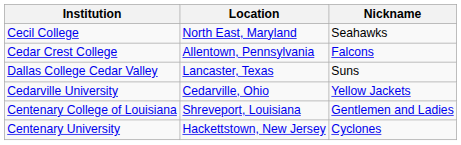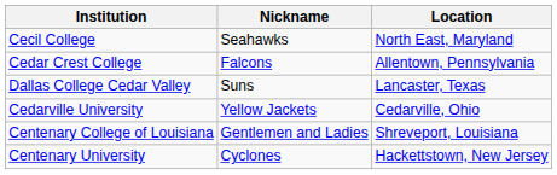 <table class="wikitable">
 <tr>
 <th>Institution</th>
+<th>Nickname</th>
 <th>Location</th>
-<th>Nickname</th>
 </tr>
 <tr>
 <td><a href='#'>Cecil College</a></td>
+<td>Seahawks</td>
 <td><a href='#'>North East, Maryland</a></td>
-<td>Seahawks</td>
 </tr>
 <tr>
 <td><a href='#'>Cedar Crest College</a></td>
+<td><a href='#'>Falcons</a></td>
 <td><a href='#'>Allentown, Pennsylvania</a></td>
-<td><a href='#'>Falcons</a></td>
 </tr>
 <tr>
 <td><a href='#'>Dallas College Cedar Valley</a></td>
+<td>Suns</td>
 <td><a href='#'>Lancaster, Texas</a></td>
-<td>Suns</td>
 </tr>
 <tr>
 <td><a href='#'>Cedarville University</a></td>
+<td><a href='#'>Yellow Jackets</a></td>
 <td><a href='#'>Cedarville, Ohio</a></td>
-<td><a href='#'>Yellow Jackets</a></td>
 </tr>
 <tr>
 <td><a href='#'>Centenary College of Louisiana</a></td>
+<td><a href='#'>Gentlemen and Ladies</a></td>
 <td><a href='#'>Shreveport, Louisiana</a></td>
-<td><a href='#'>Gentlemen and Ladies</a></td>
 </tr>
 <tr>
 <td><a href='#'>Centenary University</a></td>
+<td><a href='#'>Cyclones</a></td>
 <td><a href='#'>Hackettstown, New Jersey</a></td>
-<td><a href='#'>Cyclones</a></td>
 </tr>
 </table>
